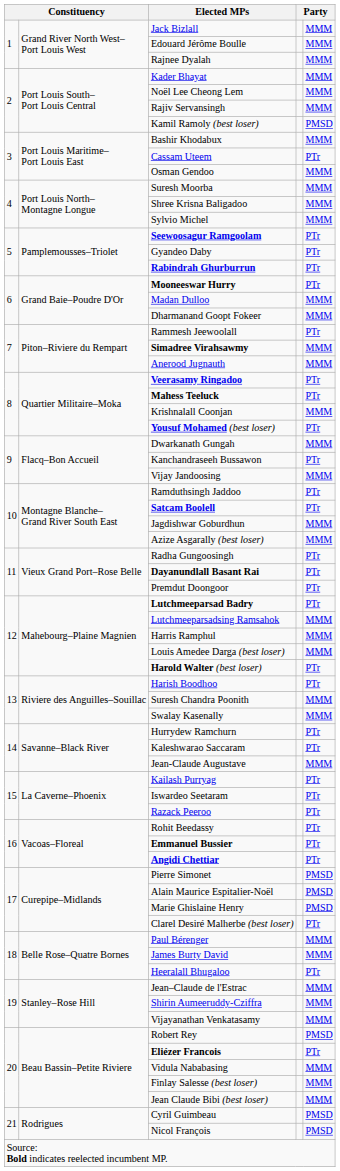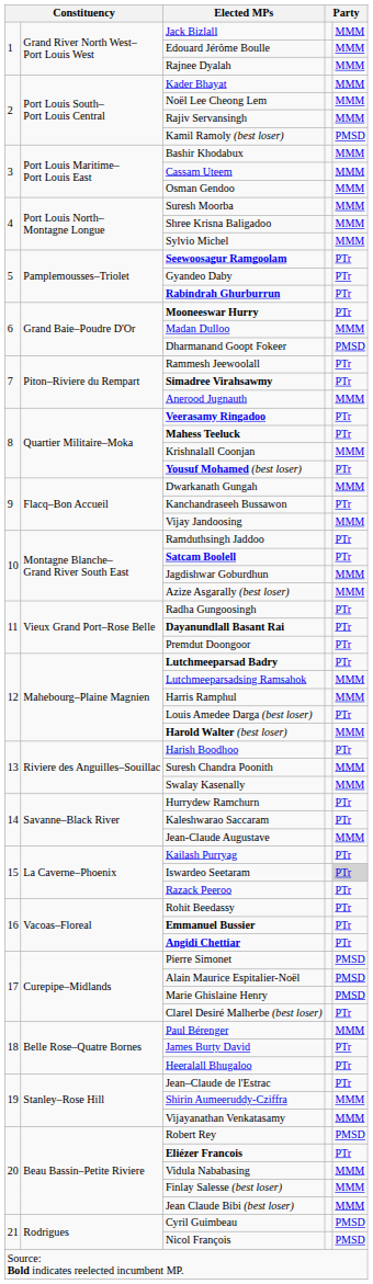 <table class="wikitable sortable">
 <tr>
 <th colspan=2 class=unsortable>Constituency</th>
 <th class=unsortable>Elected MPs</th>
 <th colspan=2>Party</th>
 </tr>
 <tr>
 <td rowspan=3>1</td>
 <td rowspan=3>Grand River North West–<br>Port Louis West</td>
 <td><a href='#'>Jack Bizlall</a></td>
 <td bgcolor=> </td>
 <td><a href='#'>MMM</a></td>
 </tr>
 <tr>
 <td>Edouard Jérôme Boulle</td>
 <td bgcolor=> </td>
 <td><a href='#'>MMM</a></td>
 </tr>
 <tr>
 <td>Rajnee Dyalah</td>
 <td bgcolor=> </td>
 <td><a href='#'>MMM</a></td>
 </tr>
 <tr>
 <td rowspan=4>2</td>
 <td rowspan=4>Port Louis South–<br>Port Louis Central</td>
 <td><a href='#'>Kader Bhayat</a></td>
 <td bgcolor=> </td>
 <td><a href='#'>MMM</a></td>
 </tr>
 <tr>
 <td>Noël Lee Cheong Lem</td>
 <td bgcolor=> </td>
 <td><a href='#'>MMM</a></td>
 </tr>
 <tr>
 <td>Rajiv Servansingh</td>
 <td bgcolor=> </td>
 <td><a href='#'>MMM</a></td>
 </tr>
 <tr>
 <td>Kamil Ramoly <em>(best loser)</em></td>
 <td bgcolor=> </td>
 <td><a href='#'>PMSD</a></td>
 </tr>
 <tr>
 <td rowspan=3>3</td>
 <td rowspan=3>Port Louis Maritime–<br>Port Louis East</td>
 <td>Bashir Khodabux</td>
 <td bgcolor=> </td>
 <td><a href='#'>MMM</a></td>
 </tr>
 <tr>
 <td><a href='#'>Cassam Uteem</a></td>
 <td bgcolor=> </td>
-<td><a href='#'>PTr</a></td>
+<td><a href='#'>MMM</a></td>
 </tr>
 <tr>
 <td>Osman Gendoo</td>
 <td bgcolor=> </td>
 <td><a href='#'>MMM</a></td>
 </tr>
 <tr>
 <td rowspan=3>4</td>
 <td rowspan=3>Port Louis North–<br>Montagne Longue</td>
 <td>Suresh Moorba</td>
 <td bgcolor=> </td>
 <td><a href='#'>MMM</a></td>
 </tr>
 <tr>
 <td>Shree Krisna Baligadoo</td>
 <td bgcolor=> </td>
 <td><a href='#'>MMM</a></td>
 </tr>
 <tr>
 <td>Sylvio Michel</td>
 <td bgcolor=> </td>
 <td><a href='#'>MMM</a></td>
 </tr>
 <tr>
 <td rowspan=3>5</td>
 <td rowspan=3>Pamplemousses–Triolet</td>
 <td><strong><a href='#'>Seewoosagur Ramgoolam</a></strong></td>
 <td bgcolor=> </td>
 <td><a href='#'>PTr</a></td>
 </tr>
 <tr>
 <td>Gyandeo Daby</td>
 <td bgcolor=> </td>
 <td><a href='#'>PTr</a></td>
 </tr>
 <tr>
 <td><strong><a href='#'>Rabindrah Ghurburrun</a></strong></td>
 <td bgcolor=> </td>
 <td><a href='#'>PTr</a></td>
 </tr>
 <tr>
 <td rowspan=3>6</td>
 <td rowspan=3>Grand Baie–Poudre D'Or</td>
 <td><strong>Mooneeswar Hurry</strong></td>
 <td bgcolor=> </td>
 <td><a href='#'>PTr</a></td>
 </tr>
 <tr>
 <td><a href='#'>Madan Dulloo</a></td>
 <td bgcolor=> </td>
 <td><a href='#'>MMM</a></td>
 </tr>
 <tr>
 <td>Dharmanand Goopt Fokeer</td>
 <td bgcolor=> </td>
-<td><a href='#'>MMM</a></td>
+<td><a href='#'>PMSD</a></td>
 </tr>
 <tr>
 <td rowspan=3>7</td>
 <td rowspan=3>Piton–Riviere du Rempart</td>
 <td>Rammesh Jeewoolall</td>
 <td bgcolor=> </td>
 <td><a href='#'>PTr</a></td>
 </tr>
 <tr>
 <td><strong>Simadree Virahsawmy</strong></td>
 <td bgcolor=> </td>
-<td><a href='#'>MMM</a></td>
+<td><a href='#'>PTr</a></td>
 </tr>
 <tr>
 <td><a href='#'>Anerood Jugnauth</a></td>
 <td bgcolor=> </td>
 <td><a href='#'>MMM</a></td>
 </tr>
 <tr>
 <td rowspan=4>8</td>
 <td rowspan=4>Quartier Militaire–Moka</td>
 <td><strong><a href='#'>Veerasamy Ringadoo</a></strong></td>
 <td bgcolor=> </td>
 <td><a href='#'>PTr</a></td>
 </tr>
 <tr>
 <td><strong>Mahess Teeluck</strong></td>
 <td bgcolor=> </td>
 <td><a href='#'>PTr</a></td>
 </tr>
 <tr>
 <td>Krishnalall Coonjan</td>
 <td bgcolor=> </td>
 <td><a href='#'>MMM</a></td>
 </tr>
 <tr>
 <td><strong><a href='#'>Yousuf Mohamed</a></strong> <em>(best loser)</em></td>
 <td bgcolor=> </td>
 <td><a href='#'>PTr</a></td>
 </tr>
 <tr>
 <td rowspan=3>9</td>
 <td rowspan=3>Flacq–Bon Accueil</td>
 <td>Dwarkanath Gungah</td>
 <td bgcolor=> </td>
 <td><a href='#'>MMM</a></td>
 </tr>
 <tr>
 <td>Kanchandraseeh Bussawon</td>
 <td bgcolor=> </td>
 <td><a href='#'>PTr</a></td>
 </tr>
 <tr>
 <td>Vijay Jandoosing</td>
 <td bgcolor=> </td>
 <td><a href='#'>MMM</a></td>
 </tr>
 <tr>
 <td rowspan=4>10</td>
 <td rowspan=4>Montagne Blanche–<br>Grand River South East</td>
 <td>Ramduthsingh Jaddoo</td>
 <td bgcolor=> </td>
 <td><a href='#'>PTr</a></td>
 </tr>
 <tr>
 <td><strong><a href='#'>Satcam Boolell</a></strong></td>
 <td bgcolor=> </td>
 <td><a href='#'>PTr</a></td>
 </tr>
 <tr>
 <td>Jagdishwar Goburdhun</td>
 <td bgcolor=> </td>
 <td><a href='#'>MMM</a></td>
 </tr>
 <tr>
 <td>Azize Asgarally <em>(best loser)</em></td>
 <td bgcolor=> </td>
 <td><a href='#'>MMM</a></td>
 </tr>
 <tr>
 <td rowspan=3>11</td>
 <td rowspan=3>Vieux Grand Port–Rose Belle</td>
 <td>Radha Gungoosingh</td>
 <td bgcolor=> </td>
 <td><a href='#'>PTr</a></td>
 </tr>
 <tr>
 <td><strong>Dayanundlall Basant Rai</strong></td>
 <td bgcolor=> </td>
 <td><a href='#'>PTr</a></td>
 </tr>
 <tr>
 <td>Premdut Doongoor</td>
 <td bgcolor=> </td>
 <td><a href='#'>PTr</a></td>
 </tr>
 <tr>
 <td rowspan=5>12</td>
 <td rowspan=5>Mahebourg–Plaine Magnien</td>
 <td><strong>Lutchmeeparsad Badry</strong></td>
 <td bgcolor=> </td>
 <td><a href='#'>PTr</a></td>
 </tr>
 <tr>
 <td><a href='#'>Lutchmeeparsadsing Ramsahok</a></td>
 <td bgcolor=> </td>
 <td><a href='#'>MMM</a></td>
 </tr>
 <tr>
 <td>Harris Ramphul</td>
 <td bgcolor=> </td>
 <td><a href='#'>MMM</a></td>
 </tr>
 <tr>
 <td>Louis Amedee Darga <em>(best loser)</em></td>
 <td bgcolor=> </td>
-<td><a href='#'>MMM</a></td>
+<td><a href='#'>PTr</a></td>
 </tr>
 <tr>
 <td><strong>Harold Walter</strong> <em>(best loser)</em></td>
 <td bgcolor=> </td>
-<td><a href='#'>PTr</a></td>
+<td><a href='#'>MMM</a></td>
 </tr>
 <tr>
 <td rowspan=3>13</td>
 <td rowspan=3>Riviere des Anguilles–Souillac</td>
 <td><a href='#'>Harish Boodhoo</a></td>
 <td bgcolor=> </td>
 <td><a href='#'>PTr</a></td>
 </tr>
 <tr>
 <td>Suresh Chandra Poonith</td>
 <td bgcolor=> </td>
 <td><a href='#'>MMM</a></td>
 </tr>
 <tr>
 <td>Swalay Kasenally</td>
 <td bgcolor=> </td>
 <td><a href='#'>MMM</a></td>
 </tr>
 <tr>
 <td rowspan=3>14</td>
 <td rowspan=3>Savanne–Black River</td>
 <td>Hurrydew Ramchurn</td>
 <td bgcolor=> </td>
 <td><a href='#'>PTr</a></td>
 </tr>
 <tr>
 <td>Kaleshwarao Saccaram</td>
 <td bgcolor=> </td>
 <td><a href='#'>PTr</a></td>
 </tr>
 <tr>
 <td>Jean-Claude Augustave</td>
 <td bgcolor=> </td>
 <td><a href='#'>MMM</a></td>
 </tr>
 <tr>
 <td rowspan=3>15</td>
 <td rowspan=3>La Caverne–Phoenix</td>
 <td><a href='#'>Kailash Purryag</a></td>
 <td bgcolor=> </td>
 <td><a href='#'>PTr</a></td>
 </tr>
 <tr>
 <td>Iswardeo Seetaram</td>
 <td bgcolor=> </td>
-<td><a href='#'>PTr</a></td>
+<td style="background: lightgrey;"><a href='#'>PTr</a></td>
 </tr>
 <tr>
 <td><a href='#'>Razack Peeroo</a></td>
 <td bgcolor=> </td>
 <td><a href='#'>PTr</a></td>
 </tr>
 <tr>
 <td rowspan=3>16</td>
 <td rowspan=3>Vacoas–Floreal</td>
 <td>Rohit Beedassy</td>
 <td bgcolor=> </td>
 <td><a href='#'>PTr</a></td>
 </tr>
 <tr>
 <td><strong>Emmanuel Bussier</strong></td>
 <td bgcolor=> </td>
 <td><a href='#'>PTr</a></td>
 </tr>
 <tr>
 <td><strong><a href='#'>Angidi Chettiar</a></strong></td>
 <td bgcolor=> </td>
 <td><a href='#'>PTr</a></td>
 </tr>
 <tr>
 <td rowspan=4>17</td>
 <td rowspan=4>Curepipe–Midlands</td>
 <td>Pierre Simonet</td>
 <td bgcolor=> </td>
 <td><a href='#'>PMSD</a></td>
 </tr>
 <tr>
 <td>Alain Maurice Espitalier-Noël</td>
 <td bgcolor=> </td>
 <td><a href='#'>PMSD</a></td>
 </tr>
 <tr>
 <td>Marie Ghislaine Henry</td>
 <td bgcolor=> </td>
 <td><a href='#'>PMSD</a></td>
 </tr>
 <tr>
 <td>Clarel Desiré Malherbe <em>(best loser)</em></td>
 <td bgcolor=> </td>
 <td><a href='#'>PTr</a></td>
 </tr>
 <tr>
 <td rowspan=3>18</td>
 <td rowspan=3>Belle Rose–Quatre Bornes</td>
 <td><a href='#'>Paul Bérenger</a></td>
 <td bgcolor=> </td>
 <td><a href='#'>MMM</a></td>
 </tr>
 <tr>
 <td><a href='#'>James Burty David</a></td>
 <td bgcolor=> </td>
-<td><a href='#'>MMM</a></td>
+<td><a href='#'>PTr</a></td>
 </tr>
 <tr>
 <td><a href='#'>Heeralall Bhugaloo</a></td>
 <td bgcolor=> </td>
 <td><a href='#'>PTr</a></td>
 </tr>
 <tr>
 <td rowspan=3>19</td>
 <td rowspan=3>Stanley–Rose Hill</td>
 <td>Jean–Claude de l'Estrac</td>
 <td bgcolor=> </td>
-<td><a href='#'>MMM</a></td>
+<td><a href='#'>PTr</a></td>
 </tr>
 <tr>
 <td><a href='#'>Shirin Aumeeruddy-Cziffra</a></td>
 <td bgcolor=> </td>
 <td><a href='#'>MMM</a></td>
 </tr>
 <tr>
 <td>Vijayanathan Venkatasamy</td>
 <td bgcolor=> </td>
 <td><a href='#'>MMM</a></td>
 </tr>
 <tr>
 <td rowspan=5>20</td>
 <td rowspan=5>Beau Bassin–Petite Riviere</td>
 <td>Robert Rey</td>
 <td bgcolor=> </td>
 <td><a href='#'>PMSD</a></td>
 </tr>
 <tr>
 <td><strong>Eliézer Francois</strong></td>
 <td bgcolor=> </td>
 <td><a href='#'>PTr</a></td>
 </tr>
 <tr>
 <td>Vidula Nababasing</td>
 <td bgcolor=> </td>
 <td><a href='#'>MMM</a></td>
 </tr>
 <tr>
 <td>Finlay Salesse <em>(best loser)</em></td>
 <td bgcolor=> </td>
 <td><a href='#'>MMM</a></td>
 </tr>
 <tr>
 <td>Jean Claude Bibi <em>(best loser)</em></td>
 <td bgcolor=> </td>
 <td><a href='#'>MMM</a></td>
 </tr>
 <tr>
 <td rowspan=2>21</td>
 <td rowspan=2>Rodrigues</td>
 <td>Cyril Guimbeau</td>
 <td bgcolor=> </td>
 <td><a href='#'>PMSD</a></td>
 </tr>
 <tr>
 <td>Nicol François</td>
 <td bgcolor=> </td>
 <td><a href='#'>PMSD</a></td>
 </tr>
 <tr>
 <td colspan=5>Source: <br><strong>Bold</strong> indicates reelected incumbent MP.</td>
 </tr>
 </table>
